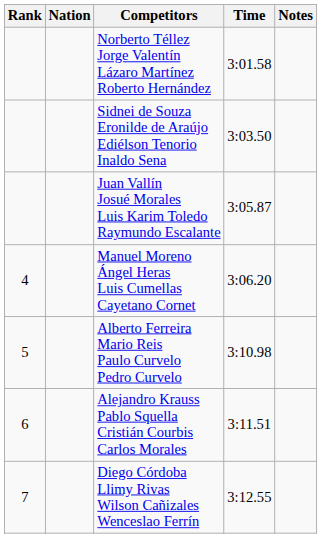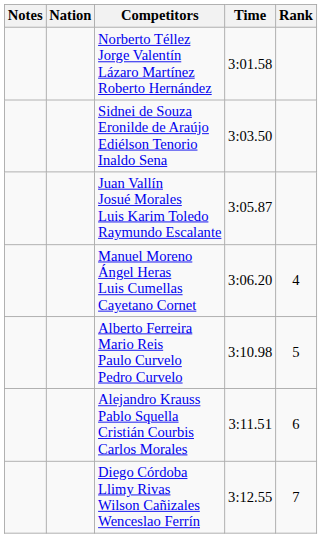 <table class="wikitable sortable" style="text-align:center">
 <tr>
-<th>Rank</th>
+<th>Notes</th>
 <th>Nation</th>
 <th>Competitors</th>
 <th>Time</th>
-<th>Notes</th>
+<th>Rank</th>
 </tr>
 <tr>
-<td align=center></td>
+<td></td>
 <td align=left></td>
 <td align=left><a href='#'>Norberto Téllez</a><br><a href='#'>Jorge Valentín</a><br><a href='#'>Lázaro Martínez</a><br><a href='#'>Roberto Hernández</a></td>
 <td>3:01.58</td>
-<td></td>
+<td align=center></td>
 </tr>
 <tr>
-<td align=center></td>
+<td></td>
 <td align=left></td>
 <td align=left><a href='#'>Sidnei de Souza</a><br><a href='#'>Eronilde de Araújo</a><br><a href='#'>Ediélson Tenorio</a><br><a href='#'>Inaldo Sena</a></td>
 <td>3:03.50</td>
-<td></td>
+<td align=center></td>
 </tr>
 <tr>
-<td align=center></td>
+<td></td>
 <td align=left></td>
 <td align=left><a href='#'>Juan Vallín</a><br><a href='#'>Josué Morales</a><br><a href='#'>Luis Karim Toledo</a><br><a href='#'>Raymundo Escalante</a></td>
 <td>3:05.87</td>
-<td></td>
+<td align=center></td>
 </tr>
 <tr>
-<td align=center>4</td>
+<td></td>
 <td align=left></td>
 <td align=left><a href='#'>Manuel Moreno</a><br><a href='#'>Ángel Heras</a><br><a href='#'>Luis Cumellas</a><br><a href='#'>Cayetano Cornet</a></td>
 <td>3:06.20</td>
-<td></td>
+<td align=center>4</td>
 </tr>
 <tr>
-<td align=center>5</td>
+<td></td>
 <td align=left></td>
 <td align=left><a href='#'>Alberto Ferreira</a><br><a href='#'>Mario Reis</a><br><a href='#'>Paulo Curvelo</a><br><a href='#'>Pedro Curvelo</a></td>
 <td>3:10.98</td>
-<td></td>
+<td align=center>5</td>
 </tr>
 <tr>
-<td align=center>6</td>
+<td></td>
 <td align=left></td>
 <td align=left><a href='#'>Alejandro Krauss</a><br><a href='#'>Pablo Squella</a><br><a href='#'>Cristián Courbis</a><br><a href='#'>Carlos Morales</a></td>
 <td>3:11.51</td>
-<td></td>
+<td align=center>6</td>
 </tr>
 <tr>
-<td align=center>7</td>
+<td></td>
 <td align=left></td>
 <td align=left><a href='#'>Diego Córdoba</a><br><a href='#'>Llimy Rivas</a><br><a href='#'>Wilson Cañizales</a><br><a href='#'>Wenceslao Ferrín</a></td>
 <td>3:12.55</td>
-<td></td>
+<td align=center>7</td>
 </tr>
 </table>
